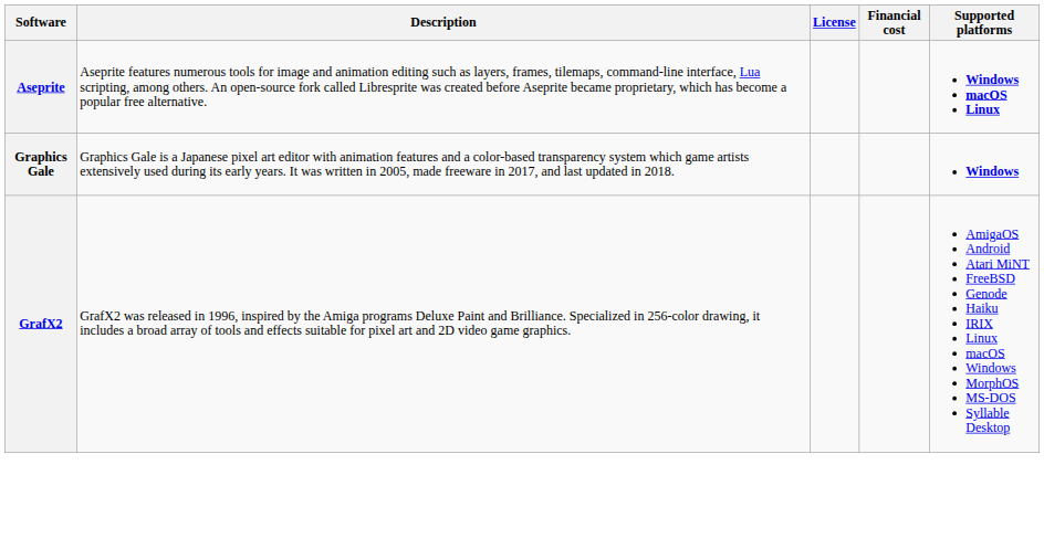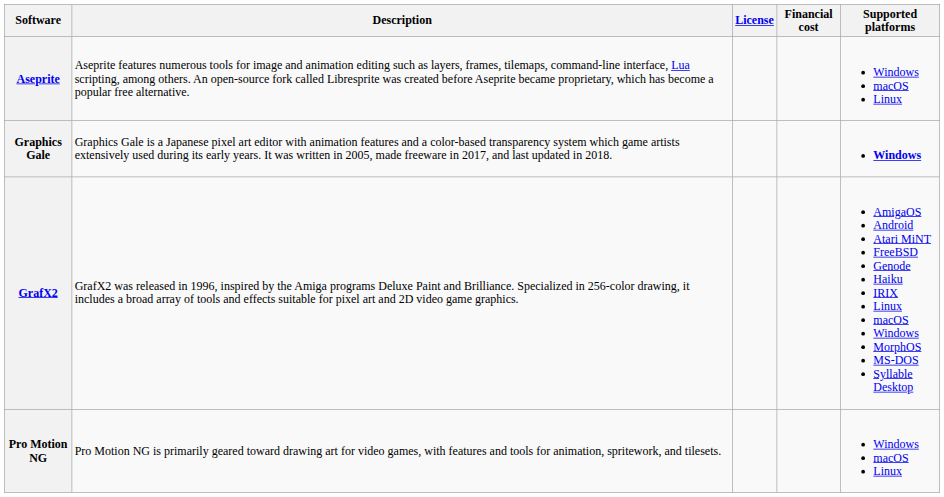 <table class="wikitable">
 <tr>
 <th>Software</th>
 <th>Description</th>
 <th><a href='#'>License</a></th>
 <th>Financial cost</th>
 <th>Supported platforms</th>
 </tr>
 <tr>
 <th><a href='#'>Aseprite</a></th>
 <td>Aseprite features numerous tools for image and animation editing such as layers, frames, tilemaps, command-line interface, <a href='#'>Lua</a> scripting, among others. An open-source fork called Libresprite was created before Aseprite became proprietary, which has become a popular free alternative.</td>
 <td></td>
 <td></td>
-<td><strong><br><ul><li><a href='#'>Windows</a></li><li><a href='#'>macOS</a></li><li><a href='#'>Linux</a></li></ul></strong></td>
+<td><br><ul><li><a href='#'>Windows</a></li><li><a href='#'>macOS</a></li><li><a href='#'>Linux</a></li></ul></td>
 </tr>
 <tr>
 <th>Graphics Gale</th>
 <td>Graphics Gale is a Japanese pixel art editor with animation features and a color-based transparency system which game artists extensively used during its early years. It was written in 2005, made freeware in 2017, and last updated in 2018.</td>
 <td></td>
 <td></td>
 <td><strong><br><ul><li><a href='#'>Windows</a></li></ul></strong></td>
 </tr>
 <tr>
 <th><a href='#'>GrafX2</a></th>
 <td>GrafX2 was released in 1996, inspired by the Amiga programs Deluxe Paint and Brilliance. Specialized in 256-color drawing, it includes a broad array of tools and effects suitable for pixel art and 2D video game graphics.</td>
 <td></td>
 <td></td>
 <td><br><ul><li><a href='#'>AmigaOS</a></li><li><a href='#'>Android</a></li><li><a href='#'>Atari MiNT</a></li><li><a href='#'>FreeBSD</a></li><li><a href='#'>Genode</a></li><li><a href='#'>Haiku</a></li><li><a href='#'>IRIX</a></li><li><a href='#'>Linux</a></li><li><a href='#'>macOS</a></li><li><a href='#'>Windows</a></li><li><a href='#'>MorphOS</a></li><li><a href='#'>MS-DOS</a></li><li><a href='#'>Syllable Desktop</a></li></ul></td>
 </tr>
+<tr>
+<th>Pro Motion NG</th>
+<td>Pro Motion NG is primarily geared toward drawing art for video games, with features and tools for animation, spritework, and tilesets.</td>
+<td></td>
+<td></td>
+<td><br><ul><li><a href='#'>Windows</a></li><li><a href='#'>macOS</a></li><li><a href='#'>Linux</a></li></ul></td>
+</tr>
 </table>
